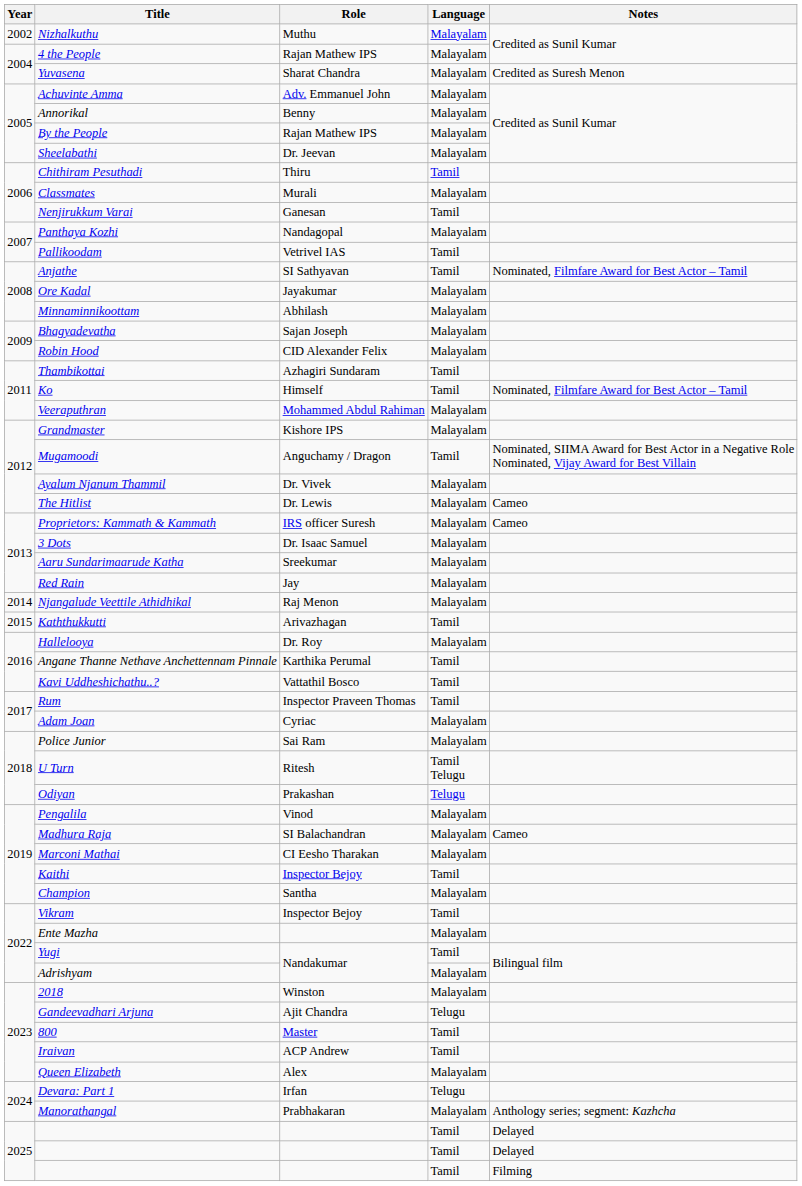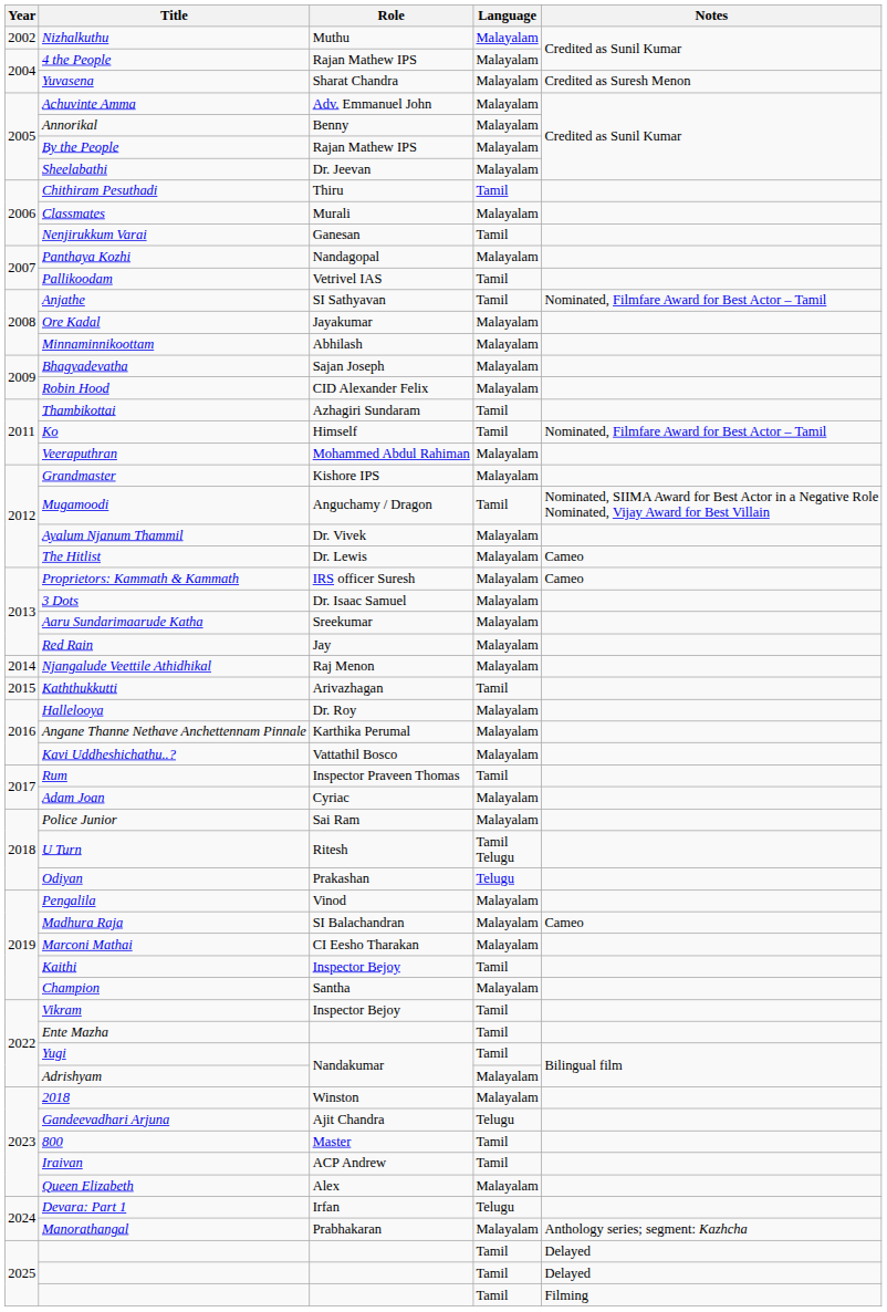 <table class="wikitable sortable">
 <tr>
 <th>Year</th>
 <th>Title</th>
 <th>Role</th>
 <th>Language</th>
 <th>Notes</th>
 </tr>
 <tr>
 <td>2002</td>
 <td><em><a href='#'>Nizhalkuthu</a></em></td>
 <td>Muthu</td>
 <td><a href='#'>Malayalam</a></td>
 <td rowspan=2>Credited as Sunil Kumar</td>
 </tr>
 <tr>
 <td rowspan=2>2004</td>
 <td><em><a href='#'>4 the People</a></em></td>
 <td>Rajan Mathew IPS</td>
 <td>Malayalam</td>
 </tr>
 <tr>
 <td><em><a href='#'>Yuvasena</a></em></td>
 <td>Sharat Chandra</td>
 <td>Malayalam</td>
 <td>Credited as Suresh Menon</td>
 </tr>
 <tr>
 <td rowspan=4>2005</td>
 <td><em><a href='#'>Achuvinte Amma</a></em></td>
 <td><a href='#'>Adv.</a> Emmanuel John</td>
 <td>Malayalam</td>
 <td rowspan=4>Credited as Sunil Kumar</td>
 </tr>
 <tr>
 <td><em>Annorikal</em></td>
 <td>Benny</td>
 <td>Malayalam</td>
 </tr>
 <tr>
 <td><em><a href='#'>By the People</a></em></td>
 <td>Rajan Mathew IPS</td>
 <td>Malayalam</td>
 </tr>
 <tr>
 <td><em><a href='#'>Sheelabathi</a></em></td>
 <td>Dr. Jeevan</td>
 <td>Malayalam</td>
 </tr>
 <tr>
 <td rowspan=3>2006</td>
 <td><em><a href='#'>Chithiram Pesuthadi</a></em></td>
 <td>Thiru</td>
 <td><a href='#'>Tamil</a></td>
 <td></td>
 </tr>
 <tr>
 <td><em><a href='#'>Classmates</a></em></td>
 <td>Murali</td>
 <td>Malayalam</td>
 <td></td>
 </tr>
 <tr>
 <td><em><a href='#'>Nenjirukkum Varai</a></em></td>
 <td>Ganesan</td>
 <td>Tamil</td>
 <td></td>
 </tr>
 <tr>
 <td rowspan="2">2007</td>
 <td><em><a href='#'>Panthaya Kozhi</a></em></td>
 <td>Nandagopal</td>
 <td>Malayalam</td>
 <td></td>
 </tr>
 <tr>
 <td><em><a href='#'>Pallikoodam</a></em></td>
 <td>Vetrivel IAS</td>
 <td>Tamil</td>
 <td></td>
 </tr>
 <tr>
 <td rowspan="3">2008</td>
 <td><em> <a href='#'>Anjathe</a></em></td>
 <td>SI Sathyavan</td>
 <td>Tamil</td>
 <td>Nominated, <a href='#'>Filmfare Award for Best Actor – Tamil</a></td>
 </tr>
 <tr>
 <td><em><a href='#'>Ore Kadal</a></em></td>
 <td>Jayakumar</td>
 <td>Malayalam</td>
 <td></td>
 </tr>
 <tr>
 <td><em><a href='#'>Minnaminnikoottam</a></em></td>
 <td>Abhilash</td>
 <td>Malayalam</td>
 <td></td>
 </tr>
 <tr>
 <td rowspan="2">2009</td>
 <td><em><a href='#'>Bhagyadevatha</a></em></td>
 <td>Sajan Joseph</td>
 <td>Malayalam</td>
 <td></td>
 </tr>
 <tr>
 <td><em><a href='#'>Robin Hood</a></em></td>
 <td>CID Alexander Felix</td>
 <td>Malayalam</td>
 <td></td>
 </tr>
 <tr>
 <td rowspan="3">2011</td>
 <td><em><a href='#'>Thambikottai</a></em></td>
 <td>Azhagiri Sundaram</td>
 <td>Tamil</td>
 <td></td>
 </tr>
 <tr>
 <td><em><a href='#'>Ko</a></em></td>
 <td>Himself</td>
 <td>Tamil</td>
 <td>Nominated, <a href='#'>Filmfare Award for Best Actor – Tamil</a></td>
 </tr>
 <tr>
 <td><em><a href='#'>Veeraputhran</a></em></td>
 <td><a href='#'>Mohammed Abdul Rahiman</a></td>
 <td>Malayalam</td>
 <td></td>
 </tr>
 <tr>
 <td rowspan="4">2012</td>
 <td><em><a href='#'>Grandmaster</a></em></td>
 <td>Kishore IPS</td>
 <td>Malayalam</td>
 <td></td>
 </tr>
 <tr>
 <td><em><a href='#'>Mugamoodi</a></em></td>
 <td>Anguchamy / Dragon</td>
 <td>Tamil</td>
 <td>Nominated, SIIMA Award for Best Actor in a Negative Role<br>Nominated, <a href='#'>Vijay Award for Best Villain</a></td>
 </tr>
 <tr>
 <td><em><a href='#'>Ayalum Njanum Thammil</a></em></td>
 <td>Dr. Vivek</td>
 <td>Malayalam</td>
 <td></td>
 </tr>
 <tr>
 <td><em><a href='#'>The Hitlist</a></em></td>
 <td>Dr. Lewis</td>
 <td>Malayalam</td>
 <td>Cameo</td>
 </tr>
 <tr>
 <td rowspan="4">2013</td>
 <td><em><a href='#'>Proprietors: Kammath & Kammath</a></em></td>
 <td><a href='#'>IRS</a> officer Suresh</td>
 <td>Malayalam</td>
 <td>Cameo</td>
 </tr>
 <tr>
 <td><em><a href='#'>3 Dots</a></em></td>
 <td>Dr. Isaac Samuel</td>
 <td>Malayalam</td>
 <td></td>
 </tr>
 <tr>
 <td><em><a href='#'>Aaru Sundarimaarude Katha</a></em></td>
 <td>Sreekumar</td>
 <td>Malayalam</td>
 <td></td>
 </tr>
 <tr>
 <td><em><a href='#'>Red Rain</a></em></td>
 <td>Jay</td>
 <td>Malayalam</td>
 <td></td>
 </tr>
 <tr>
 <td>2014</td>
 <td><em><a href='#'>Njangalude Veettile Athidhikal</a></em></td>
 <td>Raj Menon</td>
 <td>Malayalam</td>
 <td></td>
 </tr>
 <tr>
 <td>2015</td>
 <td><em><a href='#'>Kaththukkutti</a></em></td>
 <td>Arivazhagan</td>
 <td>Tamil</td>
 <td></td>
 </tr>
 <tr>
 <td rowspan="3">2016</td>
 <td><em><a href='#'>Hallelooya</a></em></td>
 <td>Dr. Roy</td>
 <td>Malayalam</td>
 <td></td>
 </tr>
 <tr>
 <td><em>Angane Thanne Nethave Anchettennam Pinnale</em></td>
 <td>Karthika Perumal</td>
-<td>Tamil</td>
+<td>Malayalam</td>
 <td></td>
 </tr>
 <tr>
 <td><em><a href='#'>Kavi Uddheshichathu..?</a></em></td>
 <td>Vattathil Bosco</td>
-<td>Tamil</td>
+<td>Malayalam</td>
 <td></td>
 </tr>
 <tr>
 <td rowspan="2">2017</td>
 <td><em><a href='#'>Rum</a></em></td>
 <td>Inspector Praveen Thomas</td>
 <td>Tamil</td>
 <td></td>
 </tr>
 <tr>
 <td><em><a href='#'>Adam Joan</a></em></td>
 <td>Cyriac</td>
 <td>Malayalam</td>
 <td></td>
 </tr>
 <tr>
 <td rowspan="3">2018</td>
 <td><em>Police Junior</em></td>
 <td>Sai Ram</td>
 <td>Malayalam</td>
 <td></td>
 </tr>
 <tr>
 <td><em><a href='#'>U Turn</a></em></td>
 <td>Ritesh</td>
 <td>Tamil<br>Telugu</td>
 <td></td>
 </tr>
 <tr>
 <td><em><a href='#'>Odiyan</a></em></td>
 <td>Prakashan</td>
 <td><a href='#'>Telugu</a></td>
 <td></td>
 </tr>
 <tr>
 <td rowspan="5">2019</td>
 <td><em><a href='#'>Pengalila</a></em></td>
 <td>Vinod</td>
 <td>Malayalam</td>
 <td></td>
 </tr>
 <tr>
 <td><em><a href='#'>Madhura Raja</a></em></td>
 <td>SI Balachandran</td>
 <td>Malayalam</td>
 <td>Cameo</td>
 </tr>
 <tr>
 <td><em><a href='#'>Marconi Mathai</a></em></td>
 <td>CI Eesho Tharakan</td>
 <td>Malayalam</td>
 </tr>
 <tr>
 <td><em><a href='#'>Kaithi</a></em></td>
 <td><a href='#'>Inspector Bejoy</a></td>
 <td>Tamil</td>
 <td></td>
 </tr>
 <tr>
 <td><em><a href='#'>Champion</a></em></td>
 <td>Santha</td>
 <td>Malayalam</td>
 <td></td>
 </tr>
 <tr>
 <td rowspan=4>2022</td>
 <td><em><a href='#'>Vikram</a></em></td>
 <td>Inspector Bejoy</td>
 <td>Tamil</td>
 <td></td>
 </tr>
 <tr>
 <td><em>Ente Mazha</em></td>
 <td></td>
-<td>Malayalam</td>
+<td>Tamil</td>
 <td></td>
 </tr>
 <tr>
 <td><em><a href='#'>Yugi</a></em></td>
 <td rowspan=2>Nandakumar</td>
 <td>Tamil</td>
 <td rowspan=2>Bilingual film</td>
 </tr>
 <tr>
 <td><em>Adrishyam</em></td>
 <td>Malayalam</td>
 </tr>
 <tr>
 <td rowspan=5>2023</td>
 <td><em><a href='#'>2018</a></em></td>
 <td>Winston</td>
 <td>Malayalam</td>
 <td></td>
 </tr>
 <tr>
 <td><em><a href='#'>Gandeevadhari Arjuna</a></em></td>
 <td>Ajit Chandra</td>
 <td>Telugu</td>
 <td></td>
 </tr>
 <tr>
 <td><em><a href='#'>800</a></em></td>
 <td><a href='#'>Master</a></td>
 <td>Tamil</td>
 <td></td>
 </tr>
 <tr>
 <td><em><a href='#'>Iraivan</a></em></td>
 <td>ACP Andrew</td>
 <td>Tamil</td>
 <td></td>
 </tr>
 <tr>
 <td><em><a href='#'>Queen Elizabeth</a></em></td>
 <td>Alex</td>
 <td>Malayalam</td>
 <td></td>
 </tr>
 <tr>
 <td Rowspan=2>2024</td>
 <td><em><a href='#'>Devara: Part 1</a></em></td>
 <td>Irfan</td>
 <td>Telugu</td>
 <td></td>
 </tr>
 <tr>
 <td><em><a href='#'>Manorathangal</a></em></td>
 <td>Prabhakaran</td>
 <td>Malayalam</td>
 <td>Anthology series; segment: <em>Kazhcha</em> </td>
 </tr>
 <tr>
 <td rowspan="3">2025</td>
 <td></td>
 <td></td>
 <td>Tamil</td>
 <td>Delayed</td>
 </tr>
 <tr>
 <td></td>
 <td></td>
 <td>Tamil</td>
 <td>Delayed</td>
 </tr>
 <tr>
 <td></td>
 <td></td>
 <td>Tamil</td>
 <td>Filming</td>
 </tr>
 </table>
